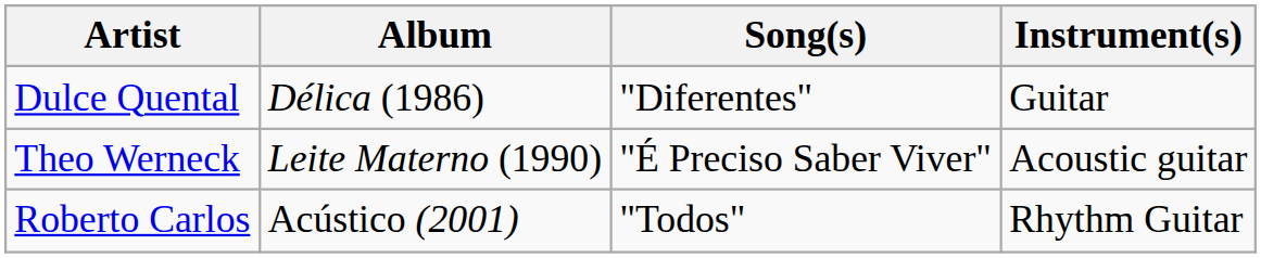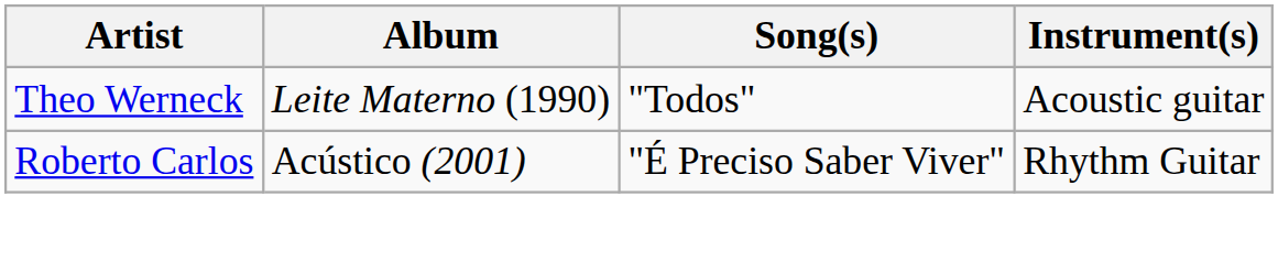 <table class="wikitable sortable">
 <tr>
 <th>Artist</th>
 <th>Album</th>
 <th>Song(s)</th>
 <th>Instrument(s)</th>
 </tr>
 <tr>
-<td><a href='#'>Dulce Quental</a></td>
-<td><em>Délica</em> (1986)</td>
-<td>"Diferentes"</td>
-<td>Guitar</td>
-</tr>
-<tr>
 <td><a href='#'>Theo Werneck</a></td>
 <td><em>Leite Materno</em> (1990)</td>
-<td>"É Preciso Saber Viver"</td>
+<td>"Todos"</td>
 <td>Acoustic guitar</td>
 </tr>
 <tr>
 <td><a href='#'>Roberto Carlos</a></td>
 <td>Acústico<em> (2001)</td>
-<td>"Todos"</td>
+<td>"É Preciso Saber Viver"</td>
 <td>Rhythm Guitar</td>
 </tr>
 </table>
